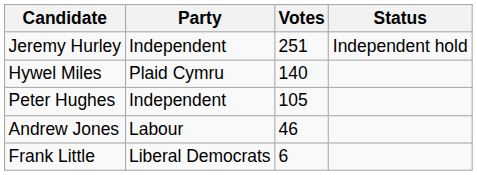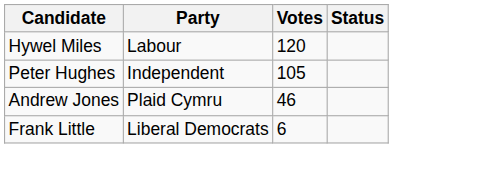 <table class="wikitable sortable">
 <tr>
 <th>Candidate</th>
 <th>Party</th>
 <th>Votes</th>
 <th>Status</th>
 </tr>
 <tr>
-<td>Jeremy Hurley</td>
-<td>Independent</td>
-<td>251</td>
-<td>Independent hold</td>
-</tr>
-<tr>
 <td>Hywel Miles</td>
-<td>Plaid Cymru</td>
-<td>140</td>
+<td>Labour</td>
+<td>120</td>
 <td></td>
 </tr>
 <tr>
 <td>Peter Hughes</td>
 <td>Independent</td>
 <td>105</td>
 <td></td>
 </tr>
 <tr>
 <td>Andrew Jones</td>
-<td>Labour</td>
+<td>Plaid Cymru</td>
 <td>46</td>
 <td></td>
 </tr>
 <tr>
 <td>Frank Little</td>
 <td>Liberal Democrats</td>
 <td>6</td>
 <td></td>
 </tr>
 </table>
